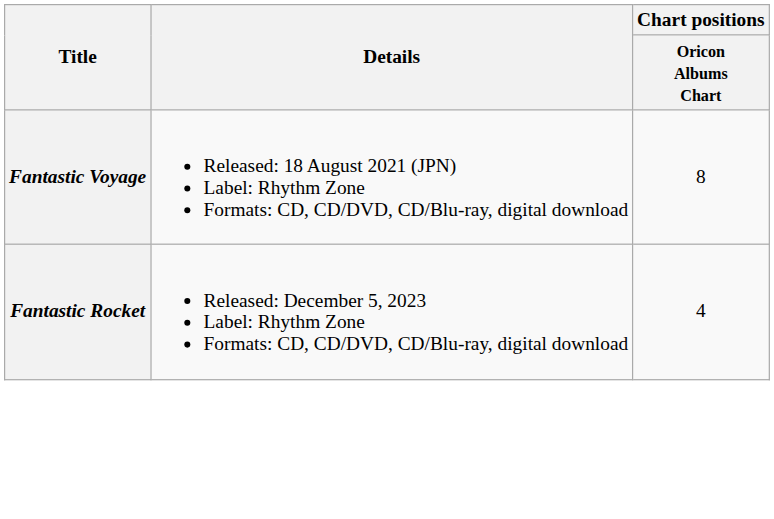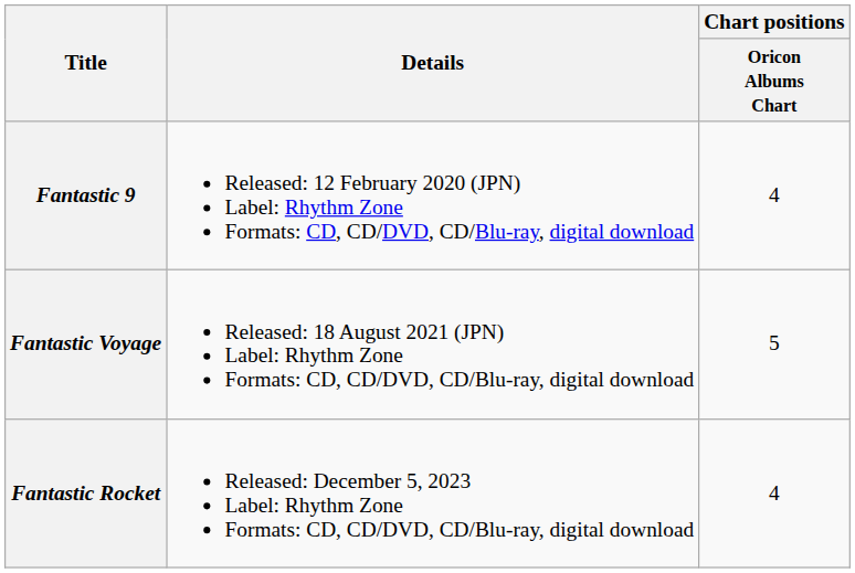 <table class="wikitable plainrowheaders">
 <tr>
 <th scope="col" rowspan="2">Title</th>
 <th scope="col" rowspan="2">Details</th>
 <th scope="col">Chart positions</th>
 </tr>
 <tr>
 <th scope="col"><small>Oricon<br>Albums<br>Chart</small><br></th>
 </tr>
 <tr>
+<th scope="row"><em>Fantastic 9</em></th>
+<td><br><ul><li>Released: 12 February 2020 (JPN)</li><li>Label: <a href='#'>Rhythm Zone</a></li><li>Formats: <a href='#'>CD</a>, CD/<a href='#'>DVD</a>, CD/<a href='#'>Blu-ray</a>, <a href='#'>digital download</a></li></ul></td>
+<td align="center">4</td>
+</tr>
+<tr>
 <th scope="row"><em>Fantastic Voyage</em></th>
 <td><br><ul><li>Released: 18 August 2021 (JPN)</li><li>Label: Rhythm Zone</li><li>Formats: CD, CD/DVD, CD/Blu-ray, digital download</li></ul></td>
-<td align="center">8</td>
+<td align="center">5</td>
 </tr>
 <tr>
 <th scope="row"><em>Fantastic Rocket</em></th>
 <td><br><ul><li>Released: December 5, 2023</li><li>Label: Rhythm Zone</li><li>Formats: CD, CD/DVD, CD/Blu-ray, digital download</li></ul></td>
 <td align="center">4</td>
 </tr>
 </table>
